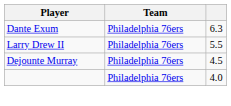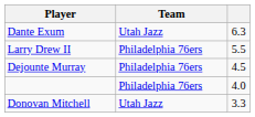 <table class="wikitable" style="text-align:left">
 <tr>
 <th width="150px">Player</th>
 <th width="150px">Team</th>
 <th width="25px"></th>
 </tr>
 <tr>
 <td><a href='#'>Dante Exum</a></td>
-<td><a href='#'>Philadelphia 76ers</a></td>
+<td><a href='#'>Utah Jazz</a></td>
 <td align="center">6.3</td>
 </tr>
 <tr>
 <td><a href='#'>Larry Drew II</a></td>
 <td><a href='#'>Philadelphia 76ers</a></td>
 <td align="center">5.5</td>
 </tr>
 <tr>
 <td><a href='#'>Dejounte Murray</a></td>
 <td><a href='#'>Philadelphia 76ers</a></td>
 <td align="center">4.5</td>
 </tr>
 <tr>
 <td></td>
 <td><a href='#'>Philadelphia 76ers</a></td>
 <td align="center">4.0</td>
 </tr>
+<tr>
+<td><a href='#'>Donovan Mitchell</a></td>
+<td><a href='#'>Utah Jazz</a></td>
+<td align="center">3.3</td>
+</tr>
 </table>
